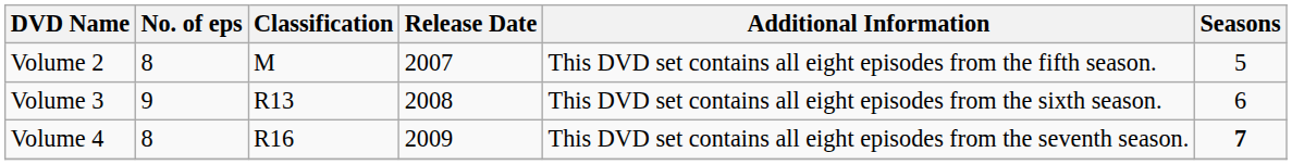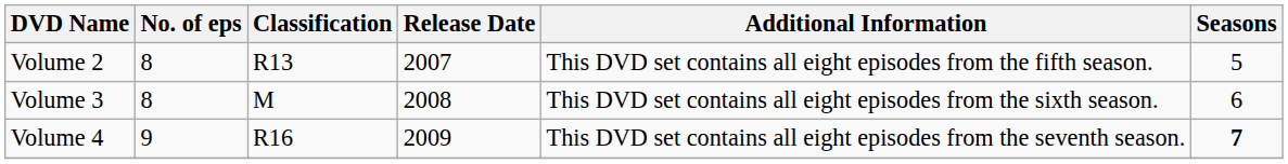 <table class="wikitable">
 <tr>
 <th>DVD Name</th>
 <th>No. of eps</th>
 <th>Classification</th>
 <th>Release Date</th>
 <th>Additional Information</th>
 <th>Seasons</th>
 </tr>
 <tr>
 <td>Volume 2</td>
 <td>8</td>
-<td>M</td>
+<td>R13</td>
 <td>2007</td>
 <td>This DVD set contains all eight episodes from the fifth season.</td>
 <td align="center">5</td>
 </tr>
 <tr>
 <td>Volume 3</td>
-<td>9</td>
-<td>R13</td>
+<td>8</td>
+<td>M</td>
 <td>2008</td>
 <td>This DVD set contains all eight episodes from the sixth season.</td>
 <td align="center">6</td>
 </tr>
 <tr>
 <td>Volume 4</td>
-<td>8</td>
+<td>9</td>
 <td>R16</td>
 <td>2009</td>
 <td>This DVD set contains all eight episodes from the seventh season.</td>
 <td align="center"><strong>7</strong></td>
 </tr>
 <tr>
 </tr>
 </table>
